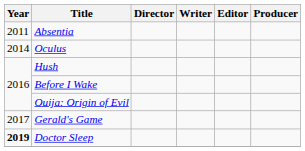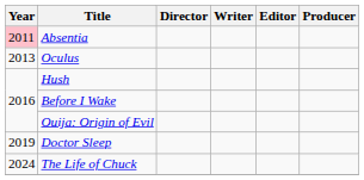 <table class="wikitable">
 <tr>
 <th>Year</th>
 <th>Title</th>
 <th scope="col">Director</th>
 <th scope="col">Writer</th>
 <th scope="col">Editor</th>
 <th scope="col">Producer</th>
 </tr>
 <tr>
-<td>2011</td>
+<td style="background: pink;">2011</td>
 <td><em><a href='#'>Absentia</a></em></td>
 <td></td>
 <td></td>
 <td></td>
 <td></td>
 </tr>
 <tr>
-<td>2014</td>
+<td>2013</td>
 <td><em><a href='#'>Oculus</a></em></td>
 <td></td>
 <td></td>
 <td></td>
 <td></td>
 </tr>
 <tr>
 <td rowspan="3">2016</td>
 <td><em><a href='#'>Hush</a></em></td>
 <td></td>
 <td></td>
 <td></td>
 <td></td>
 </tr>
 <tr>
 <td><em><a href='#'>Before I Wake</a></em></td>
 <td></td>
 <td></td>
 <td></td>
 <td></td>
 </tr>
 <tr>
 <td><em><a href='#'>Ouija: Origin of Evil</a></em></td>
 <td></td>
 <td></td>
 <td></td>
 <td></td>
 </tr>
 <tr>
-<td>2017</td>
-<td><em><a href='#'>Gerald's Game</a></em></td>
+<td>2019</td>
+<td><em><a href='#'>Doctor Sleep</a></em></td>
 <td></td>
 <td></td>
 <td></td>
 <td></td>
 </tr>
 <tr>
-<td><strong>2019</strong></td>
-<td><em><a href='#'>Doctor Sleep</a></em></td>
+<td>2024</td>
+<td><em><a href='#'>The Life of Chuck</a></em></td>
 <td></td>
 <td></td>
 <td></td>
 <td></td>
 </tr>
 <tr>
 </tr>
 </table>
